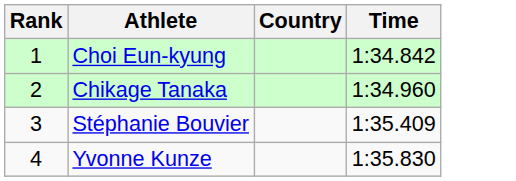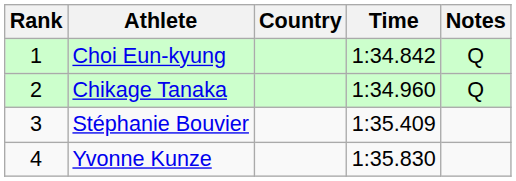 <table class="wikitable sortable" style="text-align:center">
 <tr>
 <th>Rank</th>
 <th>Athlete</th>
 <th>Country</th>
 <th>Time</th>
+<th>Notes</th>
 </tr>
 <tr bgcolor=ccffcc>
 <td>1</td>
 <td align=left><a href='#'>Choi Eun-kyung</a></td>
 <td align=left></td>
 <td>1:34.842</td>
+<td>Q</td>
 </tr>
 <tr bgcolor=ccffcc>
 <td>2</td>
 <td align=left><a href='#'>Chikage Tanaka</a></td>
 <td align=left></td>
 <td>1:34.960</td>
+<td>Q</td>
 </tr>
 <tr>
 <td>3</td>
 <td align=left><a href='#'>Stéphanie Bouvier</a></td>
 <td align=left></td>
 <td>1:35.409</td>
+<td></td>
 </tr>
 <tr>
 <td>4</td>
 <td align=left><a href='#'>Yvonne Kunze</a></td>
 <td align=left></td>
 <td>1:35.830</td>
+<td></td>
 </tr>
 </table>
